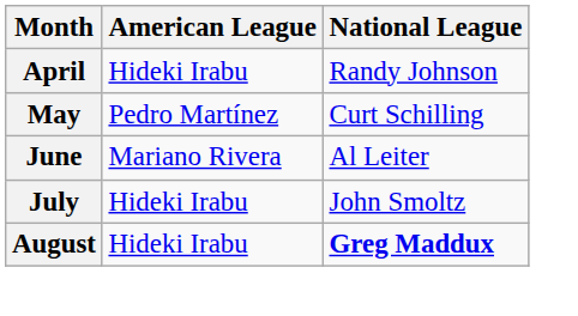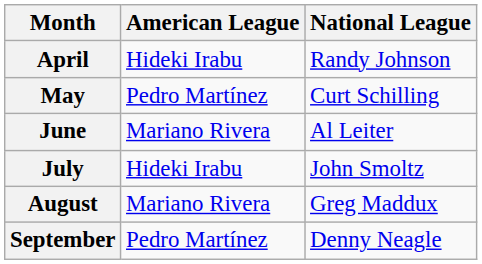 <table class="wikitable">
 <tr>
 <th>Month</th>
 <th>American League</th>
 <th>National League</th>
 </tr>
 <tr>
 <th>April</th>
 <td><a href='#'>Hideki Irabu</a></td>
 <td><a href='#'>Randy Johnson</a></td>
 </tr>
 <tr>
 <th>May</th>
 <td><a href='#'>Pedro Martínez</a></td>
 <td><a href='#'>Curt Schilling</a></td>
 </tr>
 <tr>
 <th>June</th>
 <td><a href='#'>Mariano Rivera</a></td>
 <td><a href='#'>Al Leiter</a></td>
 </tr>
 <tr>
 <th>July</th>
 <td><a href='#'>Hideki Irabu</a></td>
 <td><a href='#'>John Smoltz</a></td>
 </tr>
 <tr>
 <th>August</th>
-<td><a href='#'>Hideki Irabu</a></td>
-<td><strong><a href='#'>Greg Maddux</a></strong></td>
+<td><a href='#'>Mariano Rivera</a></td>
+<td><a href='#'>Greg Maddux</a></td>
+</tr>
+<tr>
+<th>September</th>
+<td><a href='#'>Pedro Martínez</a></td>
+<td><a href='#'>Denny Neagle</a></td>
 </tr>
 </table>
